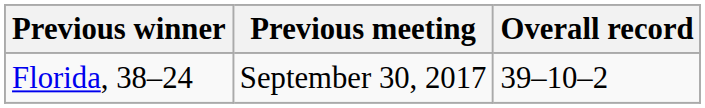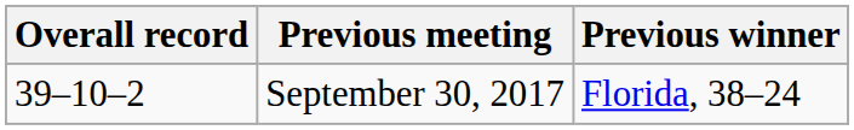 <table class="wikitable">
 <tr>
+<th>Overall record</th>
+<th>Previous meeting</th>
 <th>Previous winner</th>
-<th>Previous meeting</th>
-<th>Overall record</th>
 </tr>
 <tr>
+<td>39–10–2</td>
+<td>September 30, 2017</td>
 <td><a href='#'>Florida</a>, 38–24</td>
-<td>September 30, 2017</td>
-<td>39–10–2</td>
 </tr>
 </table>
